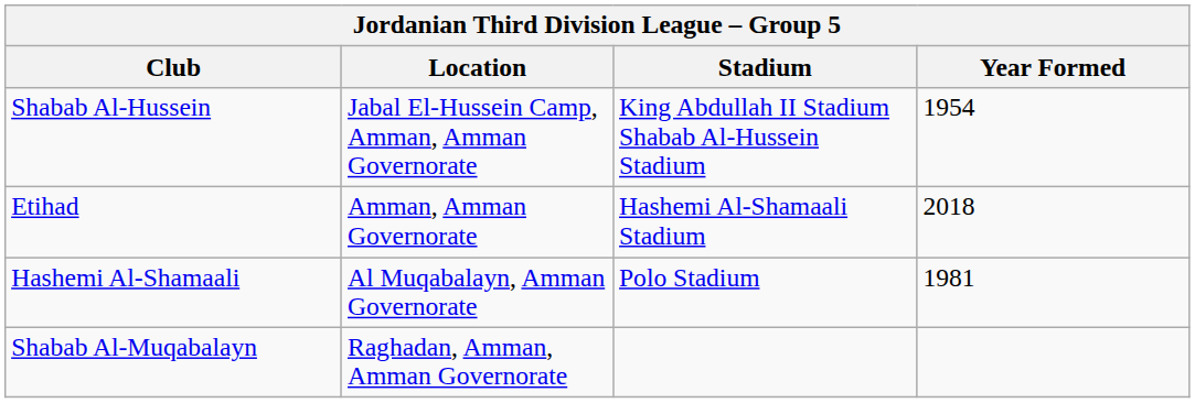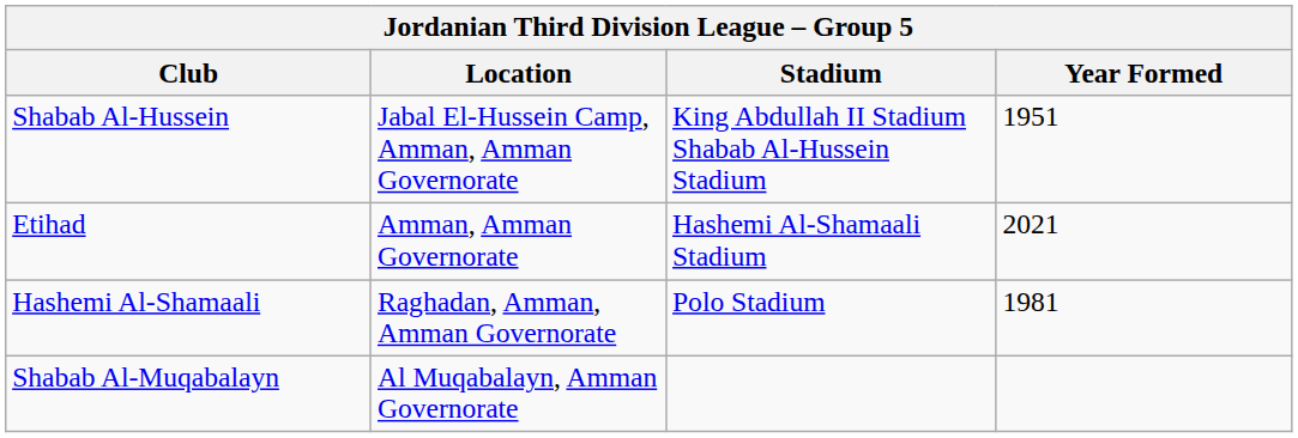 <table class="wikitable">
 <tr>
 <th colspan="4">Jordanian Third Division League – Group 5</th>
 </tr>
 <tr>
 <th style="width:200px;">Club</th>
 <th style="width:160px;">Location</th>
 <th style="width:180px;">Stadium</th>
 <th style="width:160px;">Year Formed</th>
 </tr>
 <tr style="vertical-align:top;">
 <td><a href='#'>Shabab Al-Hussein</a></td>
 <td><a href='#'>Jabal El-Hussein Camp</a>, <a href='#'>Amman</a>, <a href='#'>Amman Governorate</a></td>
 <td><a href='#'>King Abdullah II Stadium</a><br><a href='#'>Shabab Al-Hussein Stadium</a></td>
-<td>1954</td>
+<td>1951</td>
 </tr>
 <tr style="vertical-align:top;">
 <td><a href='#'>Etihad</a></td>
 <td><a href='#'>Amman</a>, <a href='#'>Amman Governorate</a></td>
 <td><a href='#'>Hashemi Al-Shamaali Stadium</a></td>
-<td>2018</td>
+<td>2021</td>
 </tr>
 <tr style="vertical-align:top;">
 <td><a href='#'>Hashemi Al-Shamaali</a></td>
-<td><a href='#'>Al Muqabalayn</a>, <a href='#'>Amman Governorate</a></td>
+<td><a href='#'>Raghadan</a>, <a href='#'>Amman</a>, <a href='#'>Amman Governorate</a></td>
 <td><a href='#'>Polo Stadium</a></td>
 <td>1981</td>
 </tr>
 <tr style="vertical-align:top;">
 <td><a href='#'>Shabab Al-Muqabalayn</a></td>
-<td><a href='#'>Raghadan</a>, <a href='#'>Amman</a>, <a href='#'>Amman Governorate</a></td>
+<td><a href='#'>Al Muqabalayn</a>, <a href='#'>Amman Governorate</a></td>
 <td></td>
 <td></td>
 </tr>
 </table>
